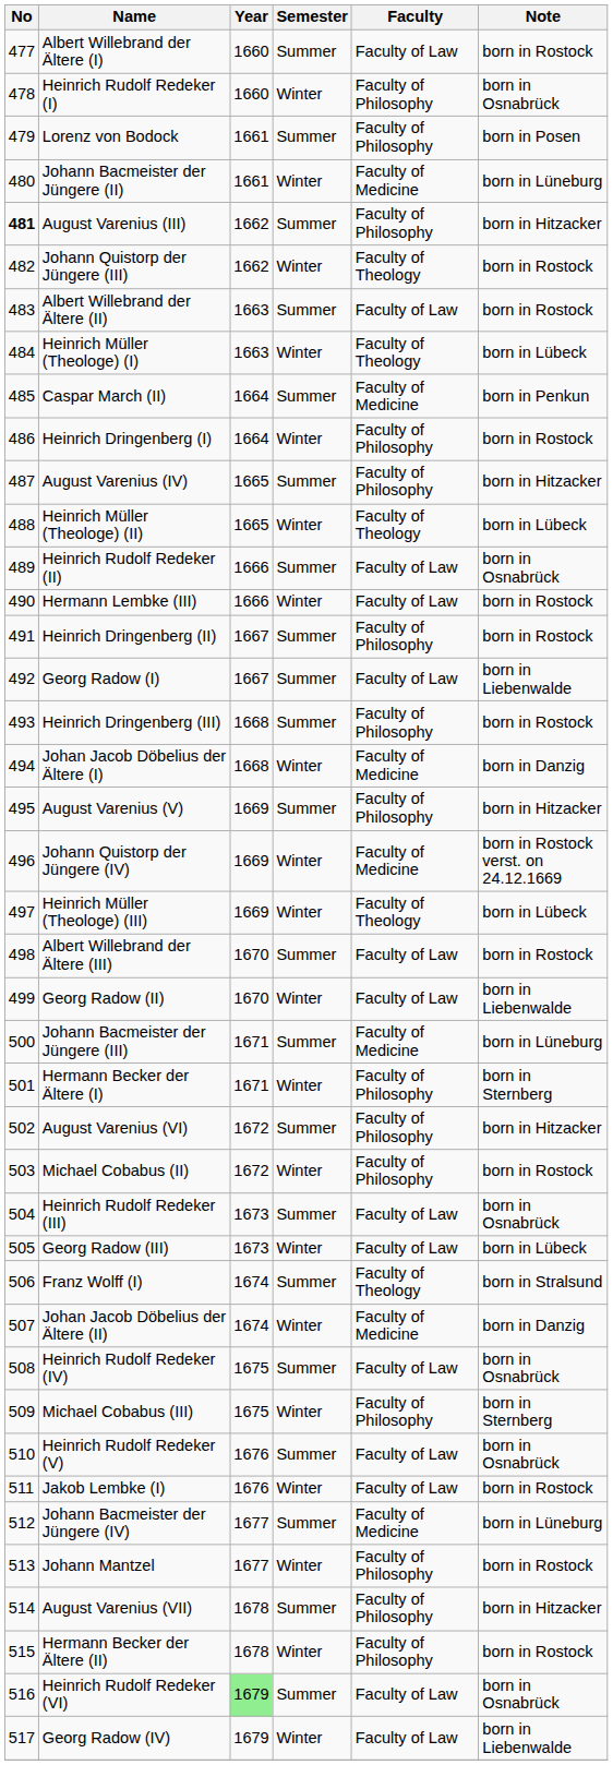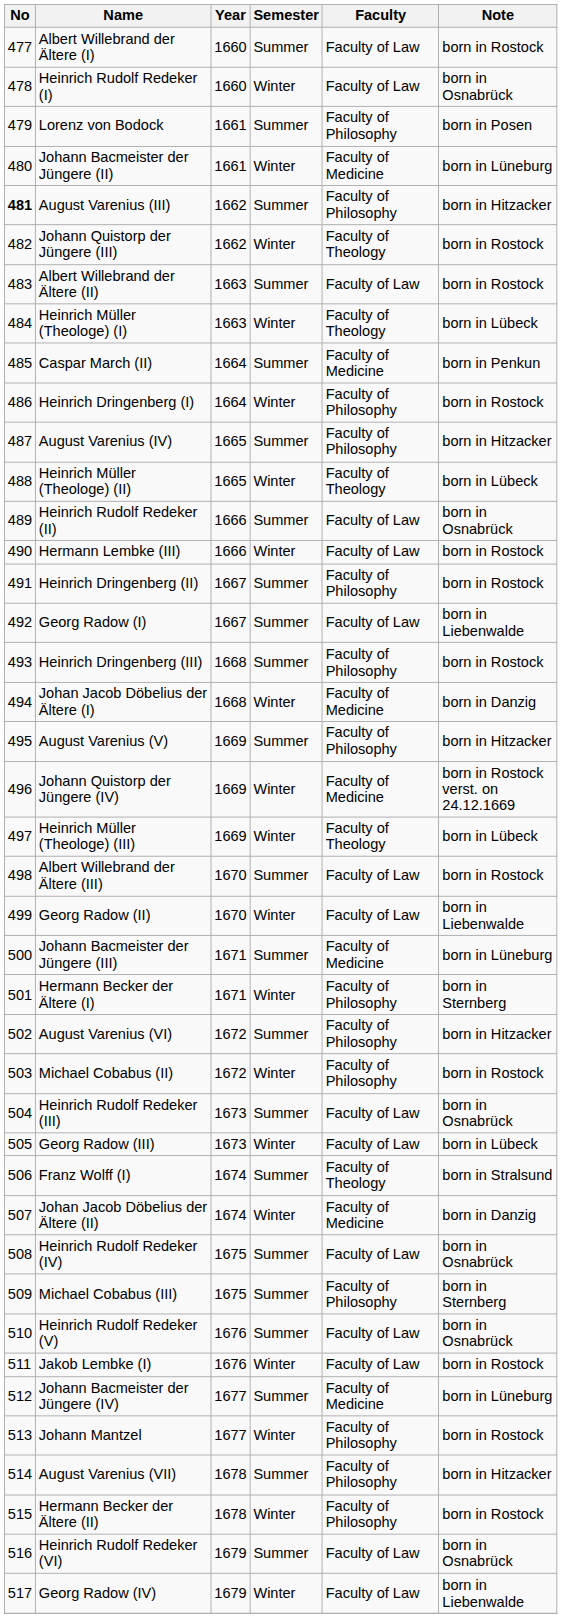 <table class="wikitable">
 <tr>
 <th bgcolor="silver">No</th>
 <th bgcolor="silver">Name</th>
 <th bgcolor="silver">Year</th>
 <th bgcolor="silver">Semester</th>
 <th bgcolor="silver">Faculty</th>
 <th bgcolor="silver">Note</th>
 </tr>
 <tr>
 <td>477</td>
 <td>Albert Willebrand der Ältere (I)</td>
 <td>1660</td>
 <td>Summer</td>
 <td>Faculty of Law</td>
 <td>born in Rostock</td>
 </tr>
 <tr>
 <td>478</td>
 <td>Heinrich Rudolf Redeker (I)</td>
 <td>1660</td>
 <td>Winter</td>
-<td>Faculty of Philosophy</td>
+<td>Faculty of Law</td>
 <td>born in Osnabrück</td>
 </tr>
 <tr>
 <td>479</td>
 <td>Lorenz von Bodock</td>
 <td>1661</td>
 <td>Summer</td>
 <td>Faculty of Philosophy</td>
 <td>born in Posen</td>
 </tr>
 <tr>
 <td>480</td>
 <td>Johann Bacmeister der Jüngere (II)</td>
 <td>1661</td>
 <td>Winter</td>
 <td>Faculty of Medicine</td>
 <td>born in Lüneburg</td>
 </tr>
 <tr>
 <td><strong>481</strong></td>
 <td>August Varenius (III)</td>
 <td>1662</td>
 <td>Summer</td>
 <td>Faculty of Philosophy</td>
 <td>born in Hitzacker</td>
 </tr>
 <tr>
 <td>482</td>
 <td>Johann Quistorp der Jüngere (III)</td>
 <td>1662</td>
 <td>Winter</td>
 <td>Faculty of Theology</td>
 <td>born in Rostock</td>
 </tr>
 <tr>
 <td>483</td>
 <td>Albert Willebrand der Ältere (II)</td>
 <td>1663</td>
 <td>Summer</td>
 <td>Faculty of Law</td>
 <td>born in Rostock</td>
 </tr>
 <tr>
 <td>484</td>
 <td>Heinrich Müller (Theologe) (I)</td>
 <td>1663</td>
 <td>Winter</td>
 <td>Faculty of Theology</td>
 <td>born in Lübeck</td>
 </tr>
 <tr>
 <td>485</td>
 <td>Caspar March (II)</td>
 <td>1664</td>
 <td>Summer</td>
 <td>Faculty of Medicine</td>
 <td>born in Penkun</td>
 </tr>
 <tr>
 <td>486</td>
 <td>Heinrich Dringenberg (I)</td>
 <td>1664</td>
 <td>Winter</td>
 <td>Faculty of Philosophy</td>
 <td>born in Rostock</td>
 </tr>
 <tr>
 <td>487</td>
 <td>August Varenius (IV)</td>
 <td>1665</td>
 <td>Summer</td>
 <td>Faculty of Philosophy</td>
 <td>born in Hitzacker</td>
 </tr>
 <tr>
 <td>488</td>
 <td>Heinrich Müller (Theologe) (II)</td>
 <td>1665</td>
 <td>Winter</td>
 <td>Faculty of Theology</td>
 <td>born in Lübeck</td>
 </tr>
 <tr>
 <td>489</td>
 <td>Heinrich Rudolf Redeker (II)</td>
 <td>1666</td>
 <td>Summer</td>
 <td>Faculty of Law</td>
 <td>born in Osnabrück</td>
 </tr>
 <tr>
 <td>490</td>
 <td>Hermann Lembke (III)<br></td>
 <td>1666</td>
 <td>Winter</td>
 <td>Faculty of Law</td>
 <td>born in Rostock</td>
 </tr>
 <tr>
 <td>491</td>
 <td>Heinrich Dringenberg (II)<br></td>
 <td>1667</td>
 <td>Summer</td>
 <td>Faculty of Philosophy</td>
 <td>born in Rostock</td>
 </tr>
 <tr>
 <td>492</td>
 <td>Georg Radow (I)</td>
 <td>1667</td>
 <td>Summer</td>
 <td>Faculty of Law</td>
 <td>born in Liebenwalde</td>
 </tr>
 <tr>
 <td>493</td>
 <td>Heinrich Dringenberg (III)</td>
 <td>1668</td>
 <td>Summer</td>
 <td>Faculty of Philosophy</td>
 <td>born in Rostock</td>
 </tr>
 <tr>
 <td>494</td>
 <td>Johan Jacob Döbelius der Ältere (I)</td>
 <td>1668</td>
 <td>Winter</td>
 <td>Faculty of Medicine</td>
 <td>born in Danzig</td>
 </tr>
 <tr>
 <td>495</td>
 <td>August Varenius (V)</td>
 <td>1669</td>
 <td>Summer</td>
 <td>Faculty of Philosophy</td>
 <td>born in Hitzacker</td>
 </tr>
 <tr>
 <td>496</td>
 <td>Johann Quistorp der Jüngere (IV)</td>
 <td>1669</td>
 <td>Winter</td>
 <td>Faculty of Medicine</td>
 <td>born in Rostock<br>verst. on 24.12.1669</td>
 </tr>
 <tr>
 <td>497</td>
 <td>Heinrich Müller (Theologe) (III)</td>
 <td>1669</td>
 <td>Winter</td>
 <td>Faculty of Theology</td>
 <td>born in Lübeck</td>
 </tr>
 <tr>
 <td>498</td>
 <td>Albert Willebrand der Ältere (III)</td>
 <td>1670</td>
 <td>Summer</td>
 <td>Faculty of Law</td>
 <td>born in Rostock</td>
 </tr>
 <tr>
 <td>499</td>
 <td>Georg Radow (II)</td>
 <td>1670</td>
 <td>Winter</td>
 <td>Faculty of Law</td>
 <td>born in Liebenwalde</td>
 </tr>
 <tr>
 <td>500</td>
 <td>Johann Bacmeister der Jüngere (III)</td>
 <td>1671</td>
 <td>Summer</td>
 <td>Faculty of Medicine</td>
 <td>born in Lüneburg</td>
 </tr>
 <tr>
 <td>501</td>
 <td>Hermann Becker der Ältere (I)</td>
 <td>1671</td>
 <td>Winter</td>
 <td>Faculty of Philosophy</td>
 <td>born in Sternberg</td>
 </tr>
 <tr>
 <td>502</td>
 <td>August Varenius (VI)</td>
 <td>1672</td>
 <td>Summer</td>
 <td>Faculty of Philosophy</td>
 <td>born in Hitzacker</td>
 </tr>
 <tr>
 <td>503</td>
 <td>Michael Cobabus (II)</td>
 <td>1672</td>
 <td>Winter</td>
 <td>Faculty of Philosophy</td>
 <td>born in Rostock</td>
 </tr>
 <tr>
 <td>504</td>
 <td>Heinrich Rudolf Redeker (III)</td>
 <td>1673</td>
 <td>Summer</td>
 <td>Faculty of Law</td>
 <td>born in Osnabrück</td>
 </tr>
 <tr>
 <td>505</td>
 <td>Georg Radow (III)</td>
 <td>1673</td>
 <td>Winter</td>
 <td>Faculty of Law</td>
 <td>born in Lübeck</td>
 </tr>
 <tr>
 <td>506</td>
 <td>Franz Wolff (I)</td>
 <td>1674</td>
 <td>Summer</td>
 <td>Faculty of Theology</td>
 <td>born in Stralsund</td>
 </tr>
 <tr>
 <td>507</td>
 <td>Johan Jacob Döbelius der Ältere (II)<br></td>
 <td>1674</td>
 <td>Winter</td>
 <td>Faculty of Medicine</td>
 <td>born in Danzig</td>
 </tr>
 <tr>
 <td>508</td>
 <td>Heinrich Rudolf Redeker (IV)</td>
 <td>1675</td>
 <td>Summer</td>
 <td>Faculty of Law</td>
 <td>born in Osnabrück</td>
 </tr>
 <tr>
 <td>509</td>
 <td>Michael Cobabus (III)<br></td>
 <td>1675</td>
-<td>Winter</td>
+<td>Summer</td>
 <td>Faculty of Philosophy</td>
 <td>born in Sternberg</td>
 </tr>
 <tr>
 <td>510</td>
 <td>Heinrich Rudolf Redeker (V)</td>
 <td>1676</td>
 <td>Summer</td>
 <td>Faculty of Law</td>
 <td>born in Osnabrück</td>
 </tr>
 <tr>
 <td>511</td>
 <td>Jakob Lembke (I)</td>
 <td>1676</td>
 <td>Winter</td>
 <td>Faculty of Law</td>
 <td>born in Rostock</td>
 </tr>
 <tr>
 <td>512</td>
 <td>Johann Bacmeister der Jüngere (IV)</td>
 <td>1677</td>
 <td>Summer</td>
 <td>Faculty of Medicine</td>
 <td>born in Lüneburg</td>
 </tr>
 <tr>
 <td>513</td>
 <td>Johann Mantzel</td>
 <td>1677</td>
 <td>Winter</td>
 <td>Faculty of Philosophy</td>
 <td>born in Rostock</td>
 </tr>
 <tr>
 <td>514</td>
 <td>August Varenius (VII)</td>
 <td>1678</td>
 <td>Summer</td>
 <td>Faculty of Philosophy</td>
 <td>born in Hitzacker</td>
 </tr>
 <tr>
 <td>515</td>
 <td>Hermann Becker der Ältere (II)</td>
 <td>1678</td>
 <td>Winter</td>
 <td>Faculty of Philosophy</td>
 <td>born in Rostock</td>
 </tr>
 <tr>
 <td>516</td>
 <td>Heinrich Rudolf Redeker (VI)</td>
-<td style="background: lightgreen;">1679</td>
+<td>1679</td>
 <td>Summer</td>
 <td>Faculty of Law</td>
 <td>born in Osnabrück</td>
 </tr>
 <tr>
 <td>517</td>
 <td>Georg Radow (IV)</td>
 <td>1679</td>
 <td>Winter</td>
 <td>Faculty of Law</td>
 <td>born in Liebenwalde</td>
 </tr>
 <tr>
 </tr>
 </table>
